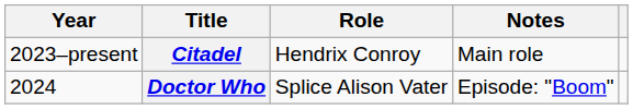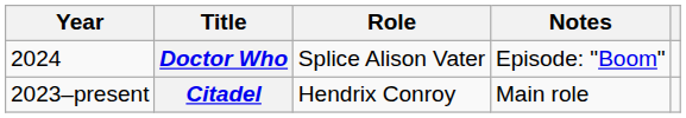 <table class="wikitable plainrowheaders sortable">
 <tr>
 <th scope="col">Year</th>
 <th scope="col">Title</th>
 <th scope="col">Role</th>
 <th scope="col" class="unsortable">Notes</th>
 <th scope="col" class="unsortable"></th>
 </tr>
 <tr>
+<td>2024</td>
+<th scope="row"><a href='#'><em>Doctor Who</em></a></th>
+<td>Splice Alison Vater</td>
+<td>Episode: "<a href='#'>Boom</a>"</td>
+<td></td>
+</tr>
+<tr>
 <td>2023–present</td>
 <th scope="row"><em><a href='#'>Citadel</a></em></th>
 <td>Hendrix Conroy</td>
 <td>Main role</td>
 <td style="text-align:center;"></td>
 </tr>
-<tr>
-<td>2024</td>
-<th scope="row"><a href='#'><em>Doctor Who</em></a></th>
-<td>Splice Alison Vater</td>
-<td>Episode: "<a href='#'>Boom</a>"</td>
-<td></td>
-</tr>
 </table>
